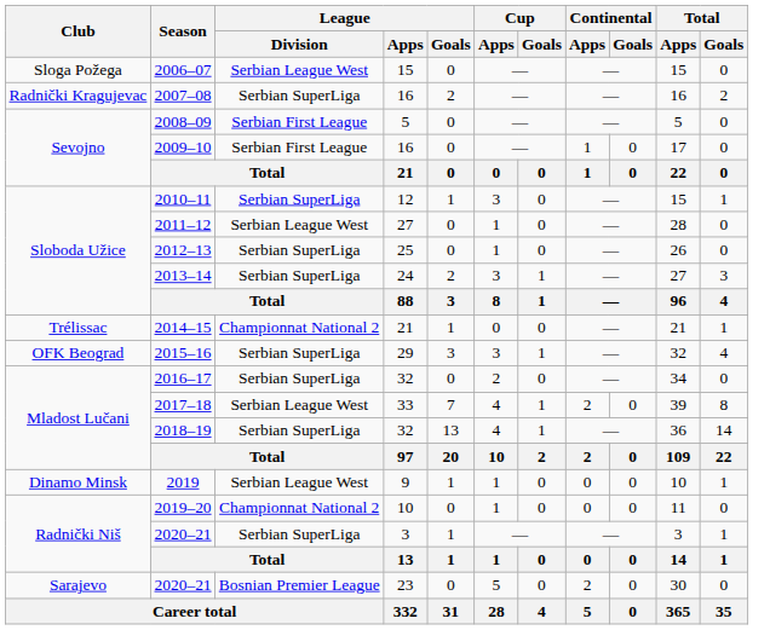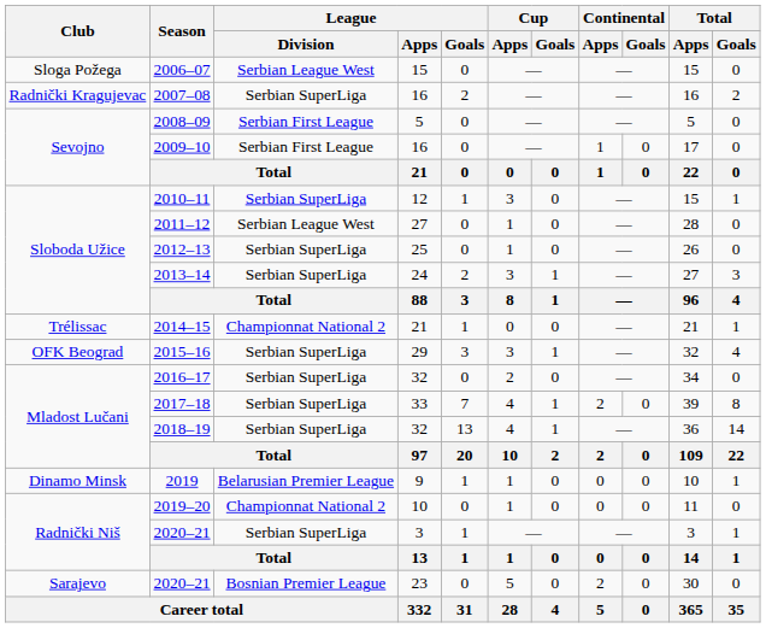 <table class="wikitable" style="text-align:center">
 <tr>
 <th rowspan="2">Club</th>
 <th rowspan="2">Season</th>
 <th colspan="3">League</th>
 <th colspan="2">Cup</th>
 <th colspan="2">Continental</th>
 <th colspan="2">Total</th>
 </tr>
 <tr>
 <th>Division</th>
 <th>Apps</th>
 <th>Goals</th>
 <th>Apps</th>
 <th>Goals</th>
 <th>Apps</th>
 <th>Goals</th>
 <th>Apps</th>
 <th>Goals</th>
 </tr>
 <tr>
 <td>Sloga Požega</td>
 <td><a href='#'>2006–07</a></td>
 <td><a href='#'>Serbian League West</a></td>
 <td>15</td>
 <td>0</td>
 <td colspan="2">—</td>
 <td colspan="2">—</td>
 <td>15</td>
 <td>0</td>
 </tr>
 <tr>
 <td><a href='#'>Radnički Kragujevac</a></td>
 <td><a href='#'>2007–08</a></td>
 <td>Serbian SuperLiga</td>
 <td>16</td>
 <td>2</td>
 <td colspan="2">—</td>
 <td colspan="2">—</td>
 <td>16</td>
 <td>2</td>
 </tr>
 <tr>
 <td rowspan="3"><a href='#'>Sevojno</a></td>
 <td><a href='#'>2008–09</a></td>
 <td><a href='#'>Serbian First League</a></td>
 <td>5</td>
 <td>0</td>
 <td colspan="2">—</td>
 <td colspan="2">—</td>
 <td>5</td>
 <td>0</td>
 </tr>
 <tr>
 <td><a href='#'>2009–10</a></td>
 <td>Serbian First League</td>
 <td>16</td>
 <td>0</td>
 <td colspan="2">—</td>
 <td>1</td>
 <td>0</td>
 <td>17</td>
 <td>0</td>
 </tr>
 <tr>
 <th colspan="2">Total</th>
 <th>21</th>
 <th>0</th>
 <th>0</th>
 <th>0</th>
 <th>1</th>
 <th>0</th>
 <th>22</th>
 <th>0</th>
 </tr>
 <tr>
 <td rowspan="5"><a href='#'>Sloboda Užice</a></td>
 <td><a href='#'>2010–11</a></td>
 <td><a href='#'>Serbian SuperLiga</a></td>
 <td>12</td>
 <td>1</td>
 <td>3</td>
 <td>0</td>
 <td colspan="2">—</td>
 <td>15</td>
 <td>1</td>
 </tr>
 <tr>
 <td><a href='#'>2011–12</a></td>
 <td>Serbian League West</td>
 <td>27</td>
 <td>0</td>
 <td>1</td>
 <td>0</td>
 <td colspan="2">—</td>
 <td>28</td>
 <td>0</td>
 </tr>
 <tr>
 <td><a href='#'>2012–13</a></td>
 <td>Serbian SuperLiga</td>
 <td>25</td>
 <td>0</td>
 <td>1</td>
 <td>0</td>
 <td colspan="2">—</td>
 <td>26</td>
 <td>0</td>
 </tr>
 <tr>
 <td><a href='#'>2013–14</a></td>
 <td>Serbian SuperLiga</td>
 <td>24</td>
 <td>2</td>
 <td>3</td>
 <td>1</td>
 <td colspan="2">—</td>
 <td>27</td>
 <td>3</td>
 </tr>
 <tr>
 <th colspan="2">Total</th>
 <th>88</th>
 <th>3</th>
 <th>8</th>
 <th>1</th>
 <th colspan="2">—</th>
 <th>96</th>
 <th>4</th>
 </tr>
 <tr>
 <td><a href='#'>Trélissac</a></td>
 <td><a href='#'>2014–15</a></td>
 <td><a href='#'>Championnat National 2</a></td>
 <td>21</td>
 <td>1</td>
 <td>0</td>
 <td>0</td>
 <td colspan="2">—</td>
 <td>21</td>
 <td>1</td>
 </tr>
 <tr>
 <td><a href='#'>OFK Beograd</a></td>
 <td><a href='#'>2015–16</a></td>
 <td>Serbian SuperLiga</td>
 <td>29</td>
 <td>3</td>
 <td>3</td>
 <td>1</td>
 <td colspan="2">—</td>
 <td>32</td>
 <td>4</td>
 </tr>
 <tr>
 <td rowspan="4"><a href='#'>Mladost Lučani</a></td>
 <td><a href='#'>2016–17</a></td>
 <td>Serbian SuperLiga</td>
 <td>32</td>
 <td>0</td>
 <td>2</td>
 <td>0</td>
 <td colspan="2">—</td>
 <td>34</td>
 <td>0</td>
 </tr>
 <tr>
 <td><a href='#'>2017–18</a></td>
-<td>Serbian League West</td>
+<td>Serbian SuperLiga</td>
 <td>33</td>
 <td>7</td>
 <td>4</td>
 <td>1</td>
 <td>2</td>
 <td>0</td>
 <td>39</td>
 <td>8</td>
 </tr>
 <tr>
 <td><a href='#'>2018–19</a></td>
 <td>Serbian SuperLiga</td>
 <td>32</td>
 <td>13</td>
 <td>4</td>
 <td>1</td>
 <td colspan="2">—</td>
 <td>36</td>
 <td>14</td>
 </tr>
 <tr>
 <th colspan="2">Total</th>
 <th>97</th>
 <th>20</th>
 <th>10</th>
 <th>2</th>
 <th>2</th>
 <th>0</th>
 <th>109</th>
 <th>22</th>
 </tr>
 <tr>
 <td><a href='#'>Dinamo Minsk</a></td>
 <td><a href='#'>2019</a></td>
-<td>Serbian League West</td>
+<td><a href='#'>Belarusian Premier League</a></td>
 <td>9</td>
 <td>1</td>
 <td>1</td>
 <td>0</td>
 <td>0</td>
 <td>0</td>
 <td>10</td>
 <td>1</td>
 </tr>
 <tr>
 <td rowspan="3"><a href='#'>Radnički Niš</a></td>
 <td><a href='#'>2019–20</a></td>
 <td><a href='#'>Championnat National 2</a></td>
 <td>10</td>
 <td>0</td>
 <td>1</td>
 <td>0</td>
 <td>0</td>
 <td>0</td>
 <td>11</td>
 <td>0</td>
 </tr>
 <tr>
 <td><a href='#'>2020–21</a></td>
 <td>Serbian SuperLiga</td>
 <td>3</td>
 <td>1</td>
 <td colspan="2">—</td>
 <td colspan="2">—</td>
 <td>3</td>
 <td>1</td>
 </tr>
 <tr>
 <th colspan="2">Total</th>
 <th>13</th>
 <th>1</th>
 <th>1</th>
 <th>0</th>
 <th>0</th>
 <th>0</th>
 <th>14</th>
 <th>1</th>
 </tr>
 <tr>
 <td><a href='#'>Sarajevo</a></td>
 <td><a href='#'>2020–21</a></td>
 <td><a href='#'>Bosnian Premier League</a></td>
 <td>23</td>
 <td>0</td>
 <td>5</td>
 <td>0</td>
 <td>2</td>
 <td>0</td>
 <td>30</td>
 <td>0</td>
 </tr>
 <tr>
 <th colspan="3">Career total</th>
 <th>332</th>
 <th>31</th>
 <th>28</th>
 <th>4</th>
 <th>5</th>
 <th>0</th>
 <th>365</th>
 <th>35</th>
 </tr>
 </table>
